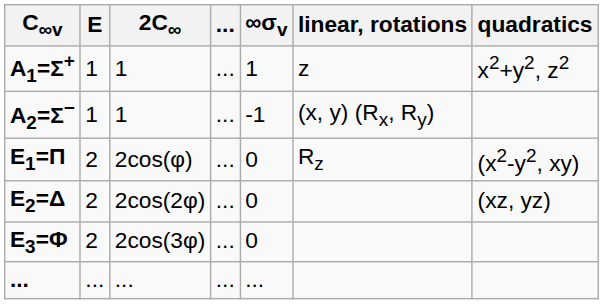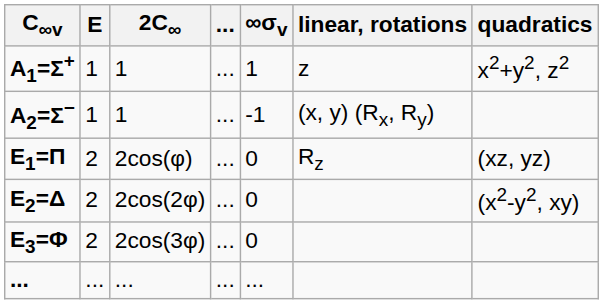 <table class="wikitable">
 <tr>
 <th><strong>C<sub>∞v</sub></strong></th>
 <th><strong>E</strong></th>
 <th><strong>2C<sub>∞</sub></strong></th>
 <th><strong>...</strong></th>
 <th><strong>∞σ<sub>v</sub></strong></th>
 <th><strong>linear, rotations</strong></th>
 <th><strong>quadratics</strong></th>
 </tr>
 <tr>
 <td><strong>A<sub>1</sub>=Σ<sup>+</sup></strong></td>
 <td>1</td>
 <td>1</td>
 <td>...</td>
 <td>1</td>
 <td>z</td>
 <td>x<sup>2</sup>+y<sup>2</sup>, z<sup>2</sup></td>
 </tr>
 <tr>
 <td><strong>A<sub>2</sub>=Σ<sup>−</sup></strong></td>
 <td>1</td>
 <td>1</td>
 <td>...</td>
 <td>-1</td>
 <td>(x, y) (R<sub>x</sub>, R<sub>y</sub>)</td>
 <td></td>
 </tr>
 <tr>
 <td><strong>E<sub>1</sub>=Π</strong></td>
 <td>2</td>
 <td>2cos(φ)</td>
 <td>...</td>
 <td>0</td>
 <td>R<sub>z</sub></td>
-<td>(x<sup>2</sup>-y<sup>2</sup>, xy)</td>
+<td>(xz, yz)</td>
 </tr>
 <tr>
 <td><strong>E<sub>2</sub>=Δ</strong></td>
 <td>2</td>
 <td>2cos(2φ)</td>
 <td>...</td>
 <td>0</td>
 <td></td>
-<td>(xz, yz)</td>
+<td>(x<sup>2</sup>-y<sup>2</sup>, xy)</td>
 </tr>
 <tr>
 <td><strong>E<sub>3</sub>=Φ</strong></td>
 <td>2</td>
 <td>2cos(3φ)</td>
 <td>...</td>
 <td>0</td>
 <td></td>
 <td></td>
 </tr>
 <tr>
 <td><strong>...</strong></td>
 <td>...</td>
 <td>...</td>
 <td>...</td>
 <td>...</td>
 <td></td>
 <td></td>
 </tr>
 </table>
